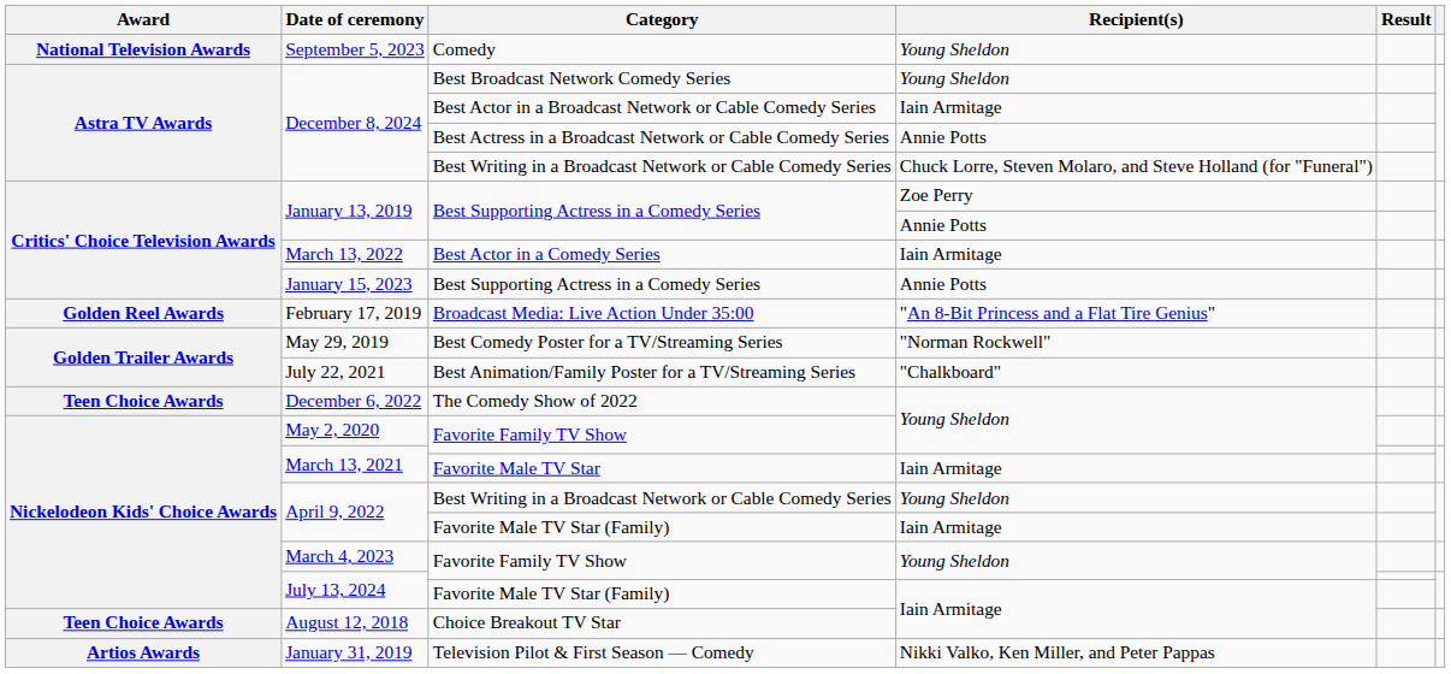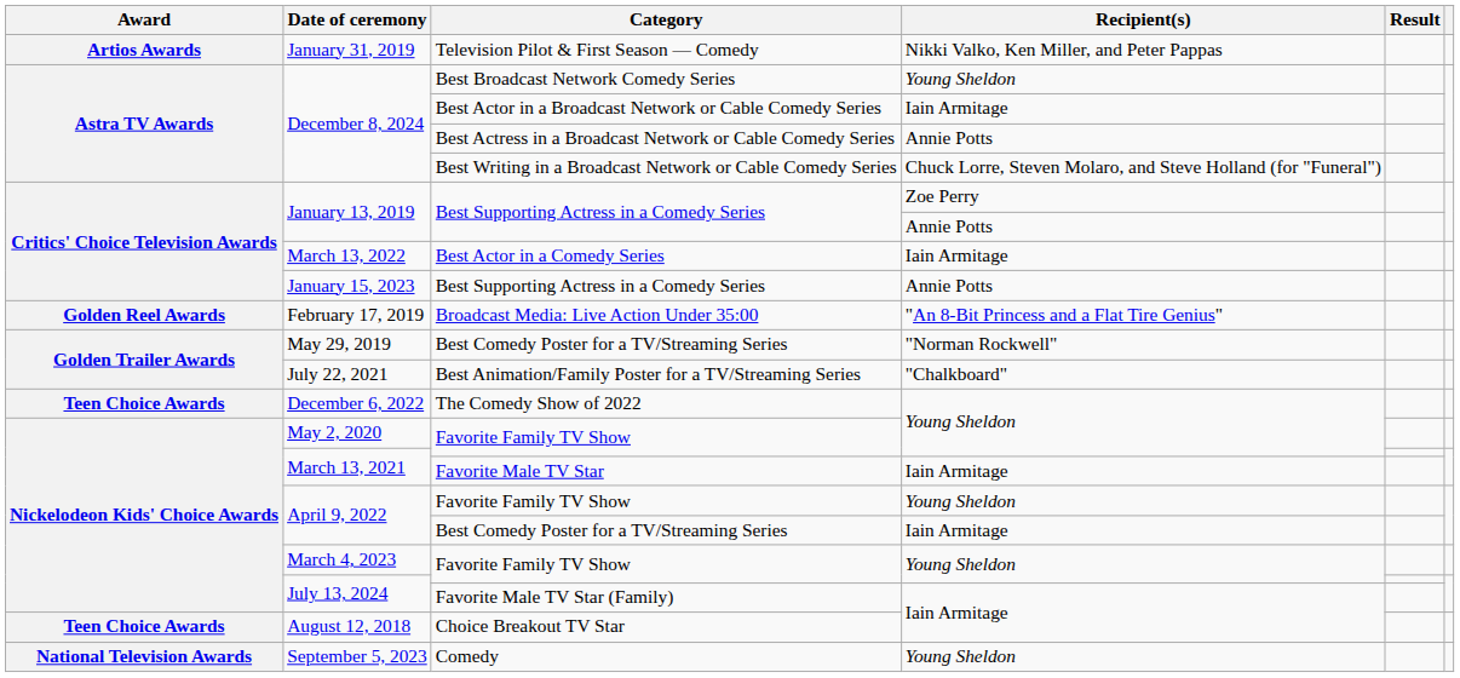 <table class="wikitable sortable plainrowheaders">
 <tr>
 <th scope="col">Award</th>
 <th scope="col">Date of ceremony</th>
 <th scope="col">Category</th>
 <th scope="col">Recipient(s)</th>
 <th scope="col">Result</th>
 <th scope="col" class="unsortable"></th>
 </tr>
 <tr>
-<th scope="row" style="text-align:center;"><a href='#'>National Television Awards</a></th>
-<td><a href='#'>September 5, 2023</a></td>
-<td>Comedy</td>
-<td><em>Young Sheldon</em></td>
+<th scope="row" style="text-align:center;"><a href='#'>Artios Awards</a></th>
+<td><a href='#'>January 31, 2019</a></td>
+<td>Television Pilot & First Season — Comedy</td>
+<td>Nikki Valko, Ken Miller, and Peter Pappas</td>
 <td></td>
 <td style="text-align:center;"></td>
 </tr>
 <tr>
 <th scope="row" rowspan="4" style="text-align:center;"><a href='#'>Astra TV Awards</a></th>
 <td rowspan="4"><a href='#'>December 8, 2024</a></td>
 <td>Best Broadcast Network Comedy Series</td>
 <td><em>Young Sheldon</em></td>
 <td></td>
 <td rowspan="4" style="text-align:center;"></td>
 </tr>
 <tr>
 <td>Best Actor in a Broadcast Network or Cable Comedy Series</td>
 <td>Iain Armitage</td>
 <td></td>
 </tr>
 <tr>
 <td>Best Actress in a Broadcast Network or Cable Comedy Series</td>
 <td>Annie Potts</td>
 <td></td>
 </tr>
 <tr>
 <td>Best Writing in a Broadcast Network or Cable Comedy Series</td>
 <td>Chuck Lorre, Steven Molaro, and Steve Holland (for "Funeral")</td>
 <td></td>
 </tr>
 <tr>
 <th scope="row" rowspan="4" style="text-align:center;"><a href='#'>Critics' Choice Television Awards</a></th>
 <td rowspan="2"><a href='#'>January 13, 2019</a></td>
 <td rowspan="2"><a href='#'>Best Supporting Actress in a Comedy Series</a></td>
 <td>Zoe Perry</td>
 <td></td>
 <td rowspan="2" style="text-align:center;"></td>
 </tr>
 <tr>
 <td>Annie Potts</td>
 <td></td>
 </tr>
 <tr>
 <td><a href='#'>March 13, 2022</a></td>
 <td><a href='#'>Best Actor in a Comedy Series</a></td>
 <td>Iain Armitage</td>
 <td></td>
 <td style="text-align:center;"></td>
 </tr>
 <tr>
 <td><a href='#'>January 15, 2023</a></td>
 <td>Best Supporting Actress in a Comedy Series</td>
 <td>Annie Potts</td>
 <td></td>
 <td style="text-align:center;"></td>
 </tr>
 <tr>
 <th scope="row" style="text-align:center;"><a href='#'>Golden Reel Awards</a></th>
 <td>February 17, 2019</td>
 <td><a href='#'>Broadcast Media: Live Action Under 35:00</a></td>
 <td>"<a href='#'>An 8-Bit Princess and a Flat Tire Genius</a>"</td>
 <td></td>
 <td style="text-align:center;"></td>
 </tr>
 <tr>
 <th scope="row" rowspan="2" style="text-align:center;"><a href='#'>Golden Trailer Awards</a></th>
 <td>May 29, 2019</td>
 <td>Best Comedy Poster for a TV/Streaming Series</td>
 <td>"Norman Rockwell"</td>
 <td></td>
 <td style="text-align:center;"></td>
 </tr>
 <tr>
 <td>July 22, 2021</td>
 <td>Best Animation/Family Poster for a TV/Streaming Series</td>
 <td>"Chalkboard"</td>
 <td></td>
 <td style="text-align:center;"></td>
 </tr>
 <tr>
 <th scope="row" style="text-align:center;"><a href='#'>Teen Choice Awards</a></th>
 <td><a href='#'>December 6, 2022</a></td>
 <td>The Comedy Show of 2022</td>
 <td rowspan="3"><em>Young Sheldon</em></td>
 <td></td>
 <td style="text-align:center;"></td>
 </tr>
 <tr>
 <th scope="row" rowspan="8" style="text-align:center;"><a href='#'>Nickelodeon Kids' Choice Awards</a></th>
 <td><a href='#'>May 2, 2020</a></td>
 <td rowspan="2"><a href='#'>Favorite Family TV Show</a></td>
 <td></td>
 <td style="text-align:center;"></td>
 </tr>
 <tr>
 <td rowspan="2"><a href='#'>March 13, 2021</a></td>
 <td></td>
 <td rowspan="2" style="text-align:center;"></td>
 </tr>
 <tr>
 <td><a href='#'>Favorite Male TV Star</a></td>
 <td>Iain Armitage</td>
 <td></td>
 </tr>
 <tr>
 <td rowspan="2"><a href='#'>April 9, 2022</a></td>
-<td>Best Writing in a Broadcast Network or Cable Comedy Series</td>
+<td>Favorite Family TV Show</td>
 <td><em>Young Sheldon</em></td>
 <td></td>
 <td rowspan="2" style="text-align:center;"></td>
 </tr>
 <tr>
-<td>Favorite Male TV Star (Family)</td>
+<td>Best Comedy Poster for a TV/Streaming Series</td>
 <td>Iain Armitage</td>
 <td></td>
 </tr>
 <tr>
 <td><a href='#'>March 4, 2023</a></td>
 <td rowspan="2">Favorite Family TV Show</td>
 <td rowspan="2"><em>Young Sheldon</em></td>
 <td></td>
 <td style="text-align:center;"></td>
 </tr>
 <tr>
 <td rowspan="2"><a href='#'>July 13, 2024</a></td>
 <td></td>
 <td rowspan="2" style="text-align:center;"></td>
 </tr>
 <tr>
 <td>Favorite Male TV Star (Family)</td>
 <td rowspan="2">Iain Armitage</td>
 <td></td>
 </tr>
 <tr>
 <th scope="row" style="text-align:center;"><a href='#'>Teen Choice Awards</a></th>
 <td><a href='#'>August 12, 2018</a></td>
 <td>Choice Breakout TV Star</td>
 <td></td>
 <td style="text-align:center;"></td>
 </tr>
 <tr>
-<th scope="row" style="text-align:center;"><a href='#'>Artios Awards</a></th>
-<td><a href='#'>January 31, 2019</a></td>
-<td>Television Pilot & First Season — Comedy</td>
-<td>Nikki Valko, Ken Miller, and Peter Pappas</td>
+<th scope="row" style="text-align:center;"><a href='#'>National Television Awards</a></th>
+<td><a href='#'>September 5, 2023</a></td>
+<td>Comedy</td>
+<td><em>Young Sheldon</em></td>
 <td></td>
 <td style="text-align:center;"></td>
 </tr>
 </table>
